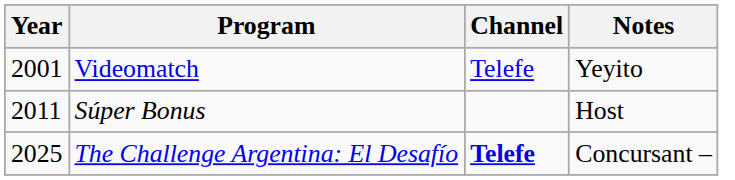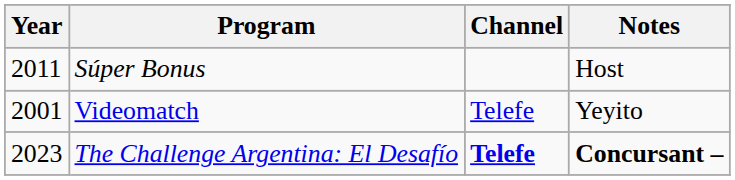 <table class="wikitable" style="font-size: 90%;">
 <tr>
 <th>Year</th>
 <th>Program</th>
 <th>Channel</th>
 <th>Notes</th>
 </tr>
 <tr>
+<td>2011</td>
+<td><em>Súper Bonus</em></td>
+<td></td>
+<td>Host</td>
+</tr>
+<tr>
 <td>2001</td>
 <td><a href='#'>Videomatch</a></td>
 <td><a href='#'>Telefe</a></td>
 <td>Yeyito</td>
 </tr>
 <tr>
-<td>2011</td>
-<td><em>Súper Bonus</em></td>
-<td></td>
-<td>Host</td>
-</tr>
-<tr>
-<td>2025</td>
+<td>2023</td>
 <td><em><a href='#'>The Challenge Argentina: El Desafío</a></em></td>
 <td><strong><a href='#'>Telefe</a></strong></td>
-<td>Concursant – </td>
+<td><strong>Concursant – </strong></td>
 </tr>
 </table>
